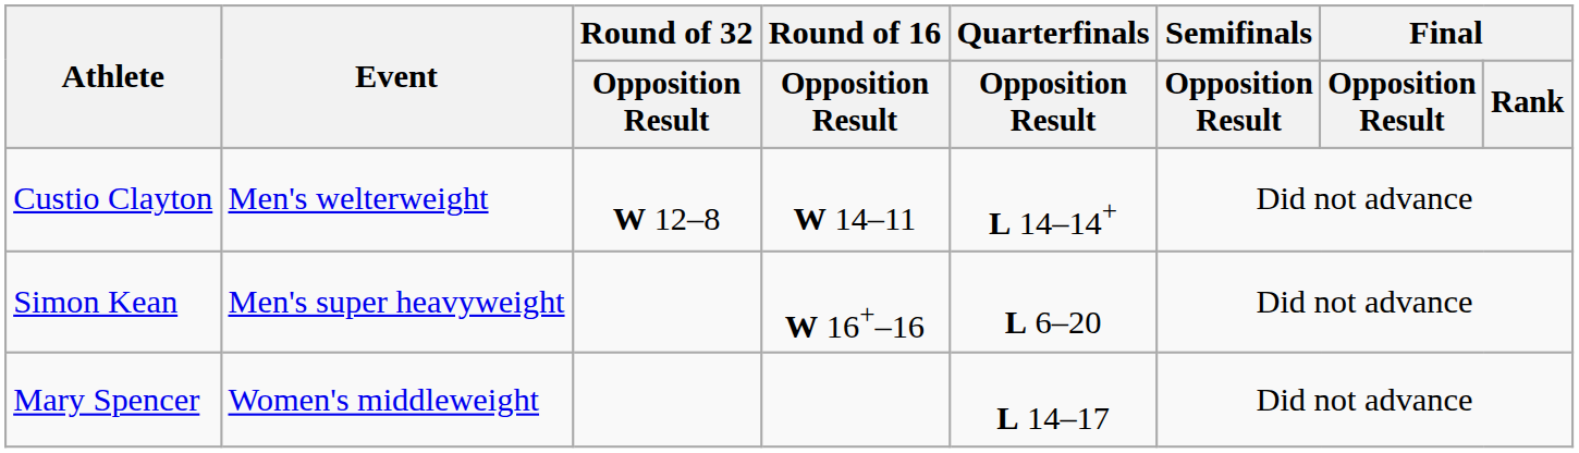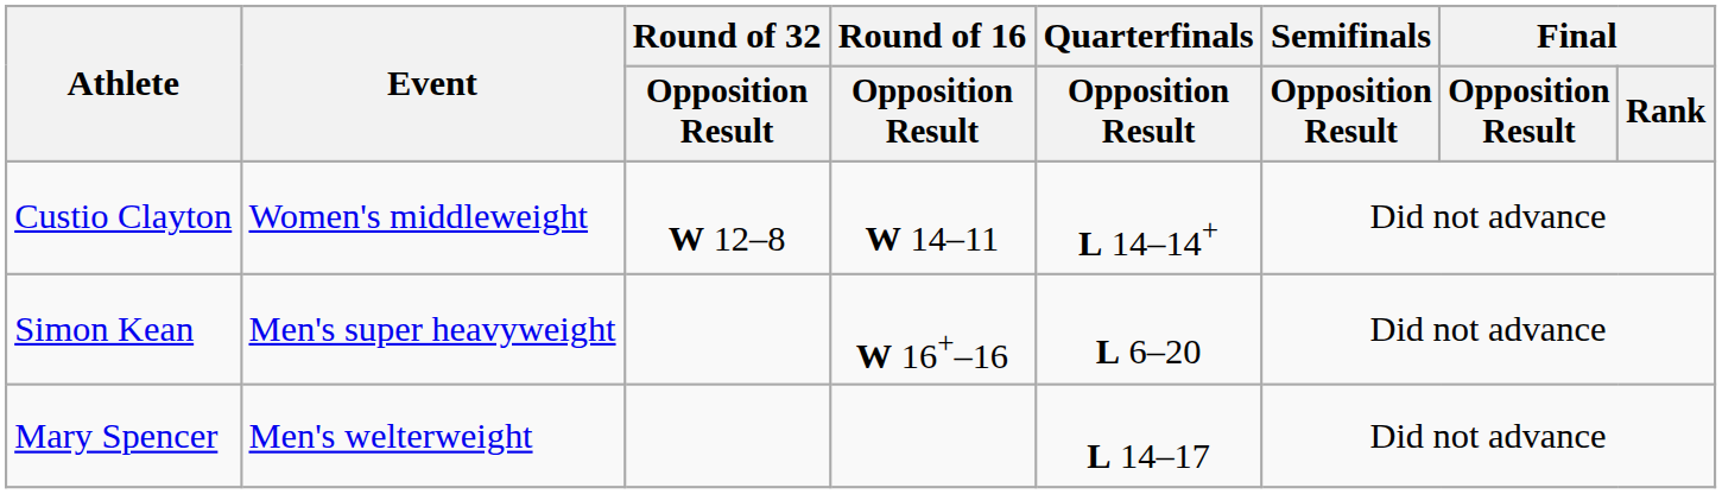 <table class="wikitable" style="font-size:90%">
 <tr>
 <th rowspan=2>Athlete</th>
 <th rowspan=2>Event</th>
 <th>Round of 32</th>
 <th>Round of 16</th>
 <th>Quarterfinals</th>
 <th>Semifinals</th>
 <th colspan=2>Final</th>
 </tr>
 <tr style="font-size:95%">
 <th>Opposition<br>Result</th>
 <th>Opposition<br>Result</th>
 <th>Opposition<br>Result</th>
 <th>Opposition<br>Result</th>
 <th>Opposition<br>Result</th>
 <th>Rank</th>
 </tr>
 <tr align=center>
 <td align=left><a href='#'>Custio Clayton</a></td>
-<td align=left><a href='#'>Men's welterweight</a></td>
+<td align=left><a href='#'>Women's middleweight</a></td>
 <td><br><strong>W</strong> 12–8</td>
 <td><br><strong>W</strong> 14–11</td>
 <td><br><strong>L</strong> 14–14<sup>+</sup></td>
 <td colspan=3>Did not advance</td>
 </tr>
 <tr align=center>
 <td align=left><a href='#'>Simon Kean</a></td>
 <td align=left><a href='#'>Men's super heavyweight</a></td>
 <td></td>
 <td><br><strong>W</strong> 16<sup>+</sup>–16</td>
 <td><br><strong>L</strong> 6–20</td>
 <td colspan=3>Did not advance</td>
 </tr>
 <tr align=center>
 <td align=left><a href='#'>Mary Spencer</a></td>
-<td align=left><a href='#'>Women's middleweight</a></td>
+<td align=left><a href='#'>Men's welterweight</a></td>
 <td></td>
 <td></td>
 <td><br><strong>L</strong> 14–17</td>
 <td colspan=3>Did not advance</td>
 </tr>
 </table>
